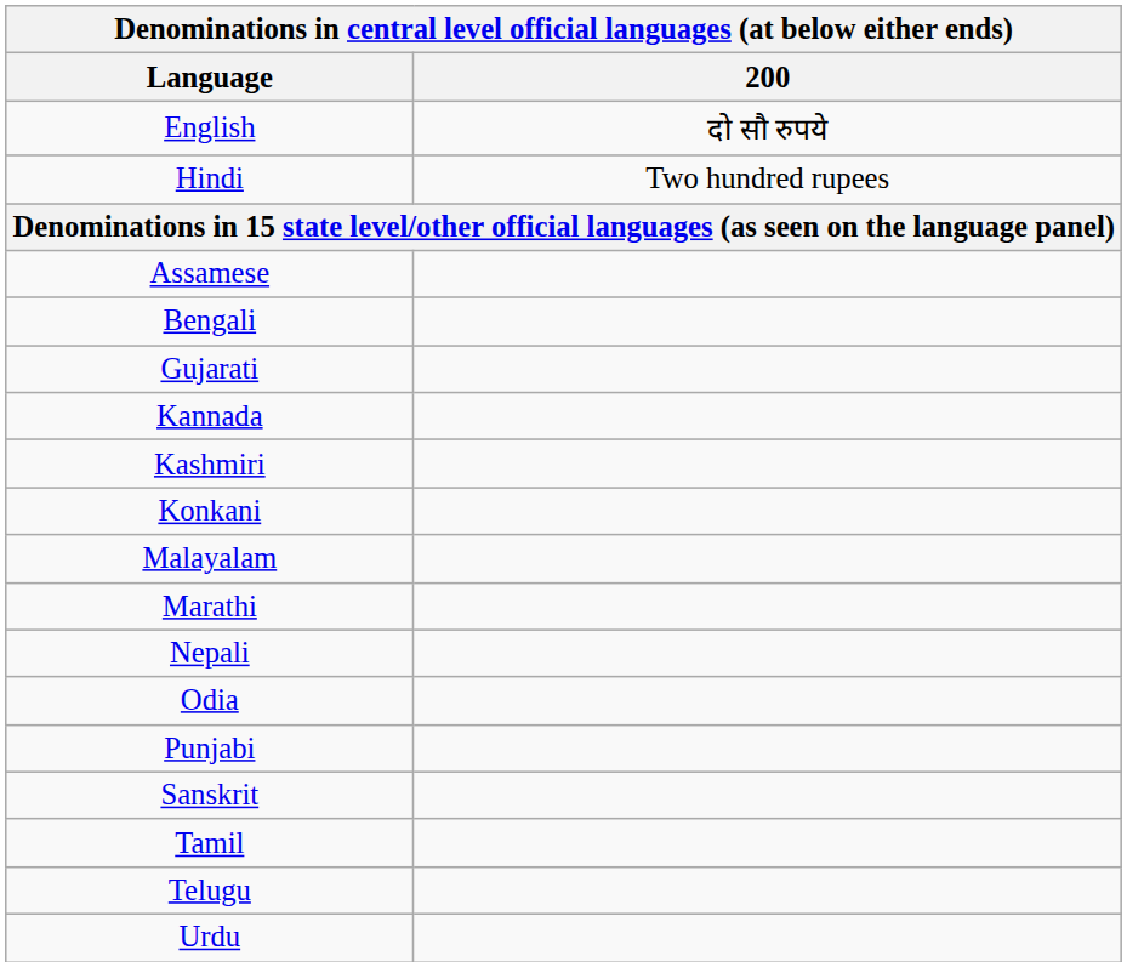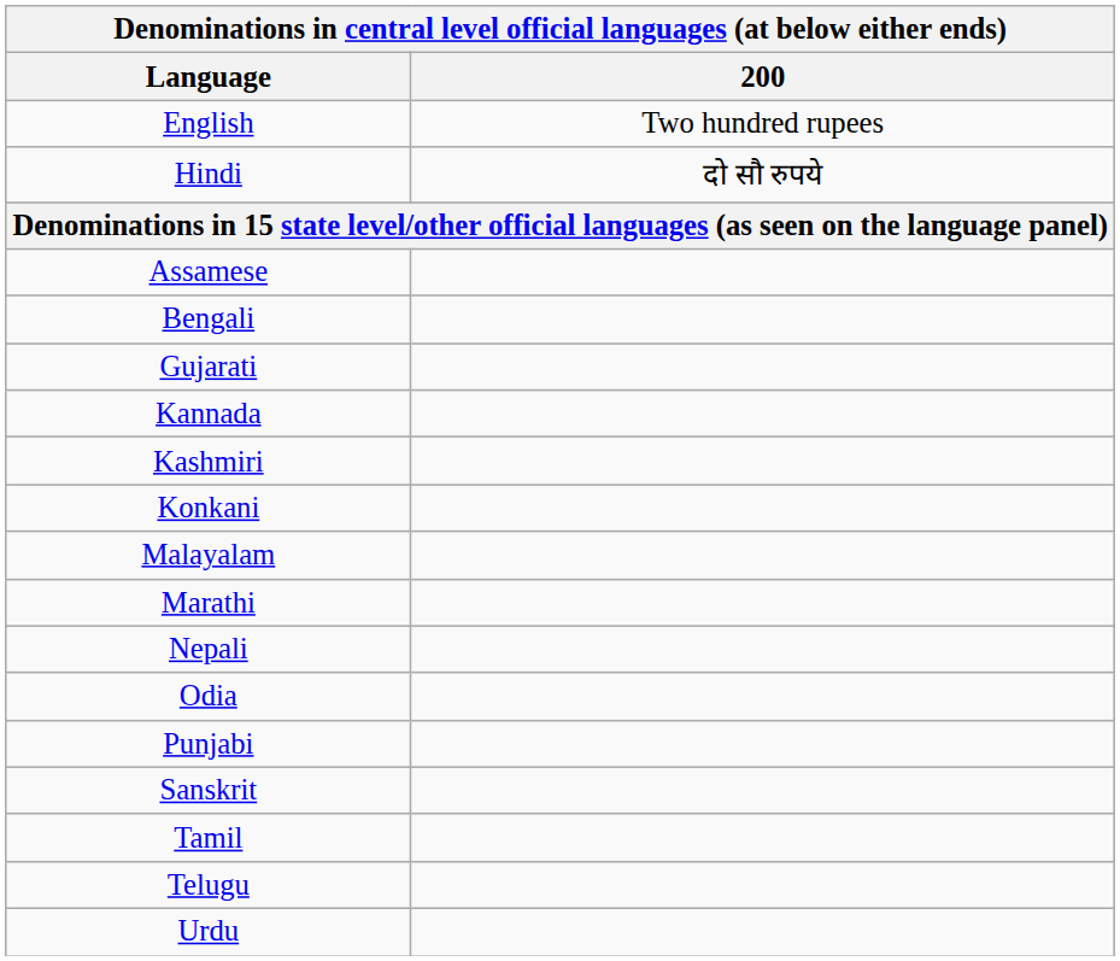 <table class="wikitable" style="text-align:center">
 <tr>
 <th colspan="2">Denominations in <a href='#'>central level official languages</a> (at below either ends)</th>
 </tr>
 <tr>
 <th>Language</th>
 <th>200</th>
 </tr>
 <tr>
 <td><a href='#'>English</a></td>
-<td>दो सौ रुपये</td>
+<td>Two hundred rupees</td>
 </tr>
 <tr>
 <td><a href='#'>Hindi</a></td>
-<td>Two hundred rupees</td>
+<td>दो सौ रुपये</td>
 </tr>
 <tr>
 <th colspan="12">Denominations in 15 <a href='#'>state level/other official languages</a> (as seen on the language panel)</th>
 </tr>
 <tr>
 <td><a href='#'>Assamese</a></td>
 <td></td>
 </tr>
 <tr>
 <td><a href='#'>Bengali</a></td>
 <td></td>
 </tr>
 <tr>
 <td><a href='#'>Gujarati</a></td>
 <td></td>
 </tr>
 <tr>
 <td><a href='#'>Kannada</a></td>
 <td></td>
 </tr>
 <tr>
 <td><a href='#'>Kashmiri</a></td>
 <td></td>
 </tr>
 <tr>
 <td><a href='#'>Konkani</a></td>
 <td></td>
 </tr>
 <tr>
 <td><a href='#'>Malayalam</a></td>
 <td></td>
 </tr>
 <tr>
 <td><a href='#'>Marathi</a></td>
 <td></td>
 </tr>
 <tr>
 <td><a href='#'>Nepali</a></td>
 <td></td>
 </tr>
 <tr>
 <td><a href='#'>Odia</a></td>
 <td></td>
 </tr>
 <tr>
 <td><a href='#'>Punjabi</a></td>
 <td></td>
 </tr>
 <tr>
 <td><a href='#'>Sanskrit</a></td>
 <td></td>
 </tr>
 <tr>
 <td><a href='#'>Tamil</a></td>
 <td></td>
 </tr>
 <tr>
 <td><a href='#'>Telugu</a></td>
 <td></td>
 </tr>
 <tr>
 <td><a href='#'>Urdu</a></td>
 <td></td>
 </tr>
 </table>
